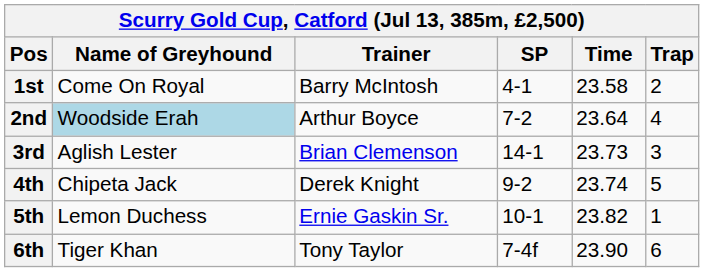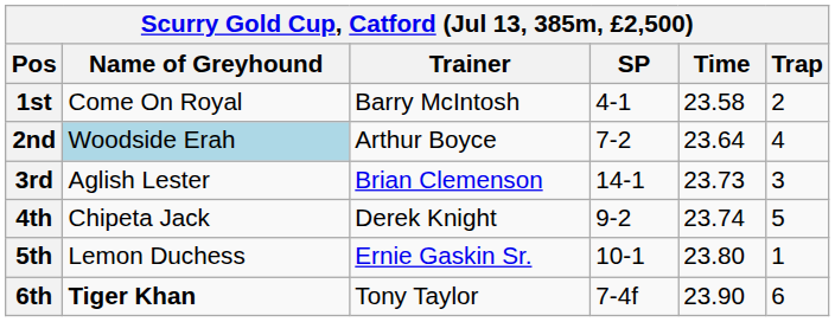 <table class="wikitable">
 <tr>
 <th colspan="6"><a href='#'>Scurry Gold Cup</a>, <a href='#'>Catford</a> (Jul 13, 385m, £2,500)</th>
 </tr>
 <tr>
 <th width=30>Pos</th>
 <th width=180>Name of Greyhound</th>
 <th width=150>Trainer</th>
 <th width=50>SP</th>
 <th width=50>Time</th>
 <th width=30>Trap</th>
 </tr>
 <tr>
 <th>1st</th>
 <td>Come On Royal</td>
 <td>Barry McIntosh</td>
 <td>4-1</td>
 <td>23.58</td>
 <td>2</td>
 </tr>
 <tr>
 <th>2nd</th>
 <td style="background: lightblue;">Woodside Erah</td>
 <td>Arthur Boyce</td>
 <td>7-2</td>
 <td>23.64</td>
 <td>4</td>
 </tr>
 <tr>
 <th>3rd</th>
 <td>Aglish Lester</td>
 <td><a href='#'>Brian Clemenson</a></td>
 <td>14-1</td>
 <td>23.73</td>
 <td>3</td>
 </tr>
 <tr>
 <th>4th</th>
 <td>Chipeta Jack</td>
 <td>Derek Knight</td>
 <td>9-2</td>
 <td>23.74</td>
 <td>5</td>
 </tr>
 <tr>
 <th>5th</th>
 <td>Lemon Duchess</td>
 <td><a href='#'>Ernie Gaskin Sr.</a></td>
 <td>10-1</td>
-<td>23.82</td>
+<td>23.80</td>
 <td>1</td>
 </tr>
 <tr>
 <th>6th</th>
-<td>Tiger Khan</td>
+<td><strong>Tiger Khan</strong></td>
 <td>Tony Taylor</td>
 <td>7-4f</td>
 <td>23.90</td>
 <td>6</td>
 </tr>
 </table>
